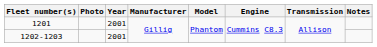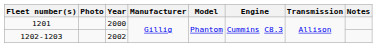 <table class=wikitable>
 <tr>
 <th>Fleet number(s)</th>
 <th>Photo</th>
 <th>Year</th>
 <th>Manufacturer</th>
 <th>Model</th>
 <th>Engine</th>
 <th>Transmission</th>
 <th>Notes</th>
 </tr>
 <tr align="center">
 <td>1201</td>
 <td></td>
-<td>2001</td>
+<td>2000</td>
 <td rowspan="2"><a href='#'>Gillig</a></td>
 <td rowspan="2"><a href='#'>Phantom</a></td>
 <td rowspan="2"><a href='#'>Cummins</a> <a href='#'>C8.3</a></td>
 <td rowspan="2"><a href='#'>Allison</a></td>
 <td></td>
 </tr>
 <tr align="center">
 <td>1202-1203</td>
 <td></td>
-<td>2001</td>
+<td>2002</td>
 <td></td>
 </tr>
 </table>
